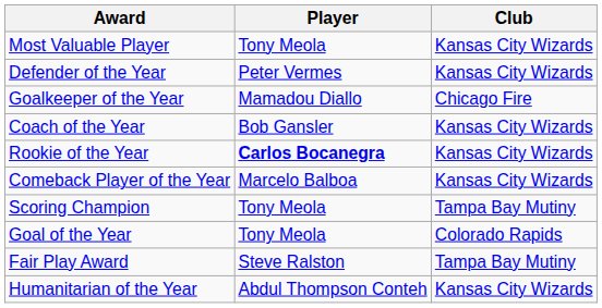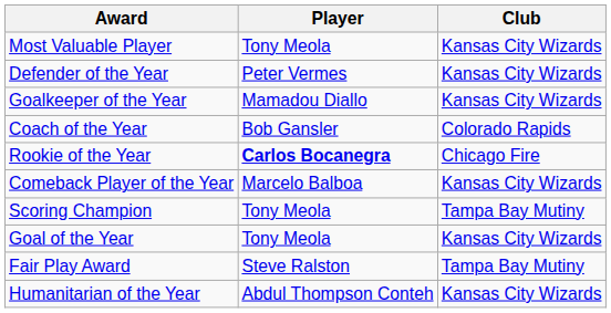 <table class="wikitable" style="font-size:100%">
 <tr>
 <th>Award</th>
 <th>Player</th>
 <th>Club</th>
 </tr>
 <tr>
 <td><a href='#'>Most Valuable Player</a></td>
 <td> <a href='#'>Tony Meola</a></td>
 <td><a href='#'>Kansas City Wizards</a></td>
 </tr>
 <tr>
 <td><a href='#'>Defender of the Year</a></td>
 <td> <a href='#'>Peter Vermes</a></td>
 <td><a href='#'>Kansas City Wizards</a></td>
 </tr>
 <tr>
 <td><a href='#'>Goalkeeper of the Year</a></td>
 <td> <a href='#'>Mamadou Diallo</a></td>
-<td><a href='#'>Chicago Fire</a></td>
+<td><a href='#'>Kansas City Wizards</a></td>
 </tr>
 <tr>
 <td><a href='#'>Coach of the Year</a></td>
 <td> <a href='#'>Bob Gansler</a></td>
-<td><a href='#'>Kansas City Wizards</a></td>
+<td><a href='#'>Colorado Rapids</a></td>
 </tr>
 <tr>
 <td><a href='#'>Rookie of the Year</a></td>
 <td><strong> <a href='#'>Carlos Bocanegra</a></strong></td>
-<td><a href='#'>Kansas City Wizards</a></td>
+<td><a href='#'>Chicago Fire</a></td>
 </tr>
 <tr>
 <td><a href='#'>Comeback Player of the Year</a></td>
 <td> <a href='#'>Marcelo Balboa</a></td>
 <td><a href='#'>Kansas City Wizards</a></td>
 </tr>
 <tr>
 <td><a href='#'>Scoring Champion</a></td>
 <td> <a href='#'>Tony Meola</a></td>
 <td><a href='#'>Tampa Bay Mutiny</a></td>
 </tr>
 <tr>
 <td><a href='#'>Goal of the Year</a></td>
 <td> <a href='#'>Tony Meola</a></td>
-<td><a href='#'>Colorado Rapids</a></td>
+<td><a href='#'>Kansas City Wizards</a></td>
 </tr>
 <tr>
 <td><a href='#'>Fair Play Award</a></td>
 <td> <a href='#'>Steve Ralston</a></td>
 <td><a href='#'>Tampa Bay Mutiny</a></td>
 </tr>
 <tr>
 <td><a href='#'>Humanitarian of the Year</a></td>
 <td> <a href='#'>Abdul Thompson Conteh</a></td>
 <td><a href='#'>Kansas City Wizards</a></td>
 </tr>
 </table>
